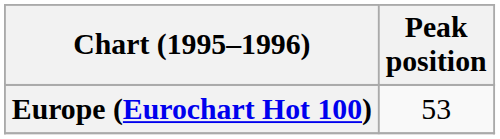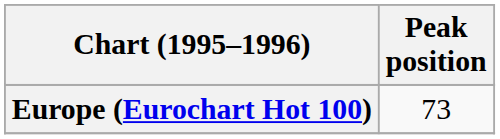 <table class="wikitable sortable plainrowheaders" style="text-align:center">
 <tr>
 <th scope="col">Chart (1995–1996)</th>
 <th scope="col">Peak<br>position</th>
 </tr>
 <tr>
 </tr>
 <tr>
 </tr>
 <tr>
 <th scope="row">Europe (<a href='#'>Eurochart Hot 100</a>)</th>
-<td>53</td>
+<td>73</td>
 </tr>
 <tr>
 </tr>
 <tr>
 </tr>
 <tr>
 </tr>
 <tr>
 </tr>
 </table>
